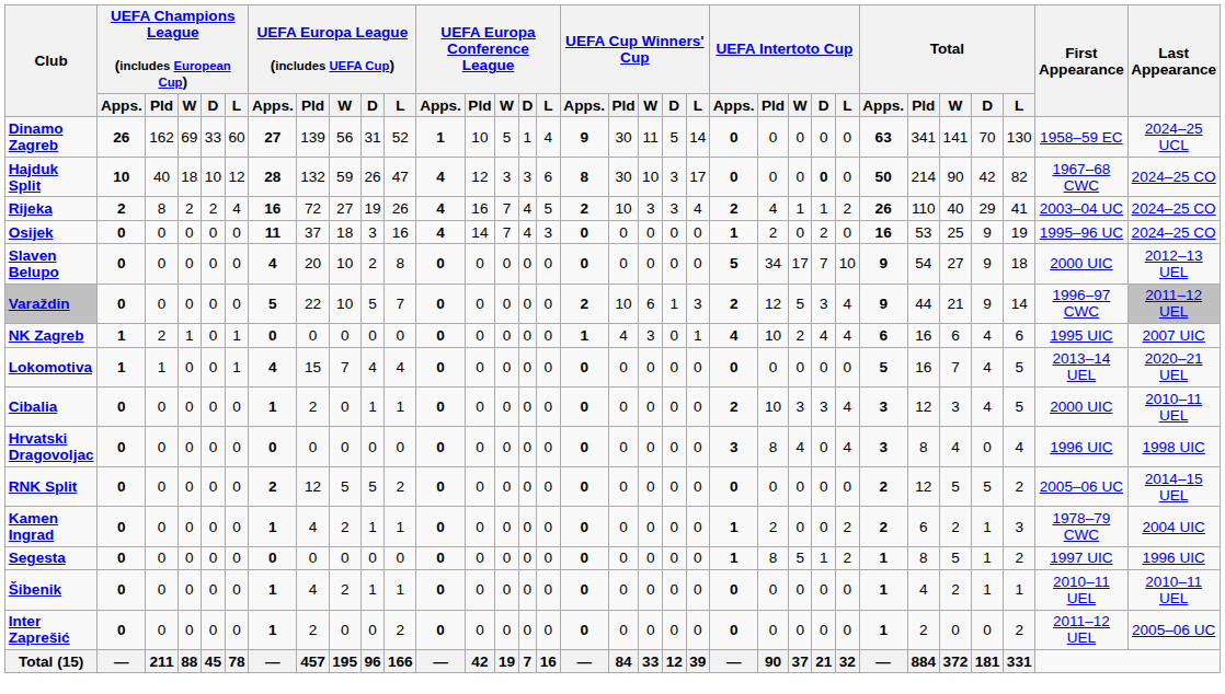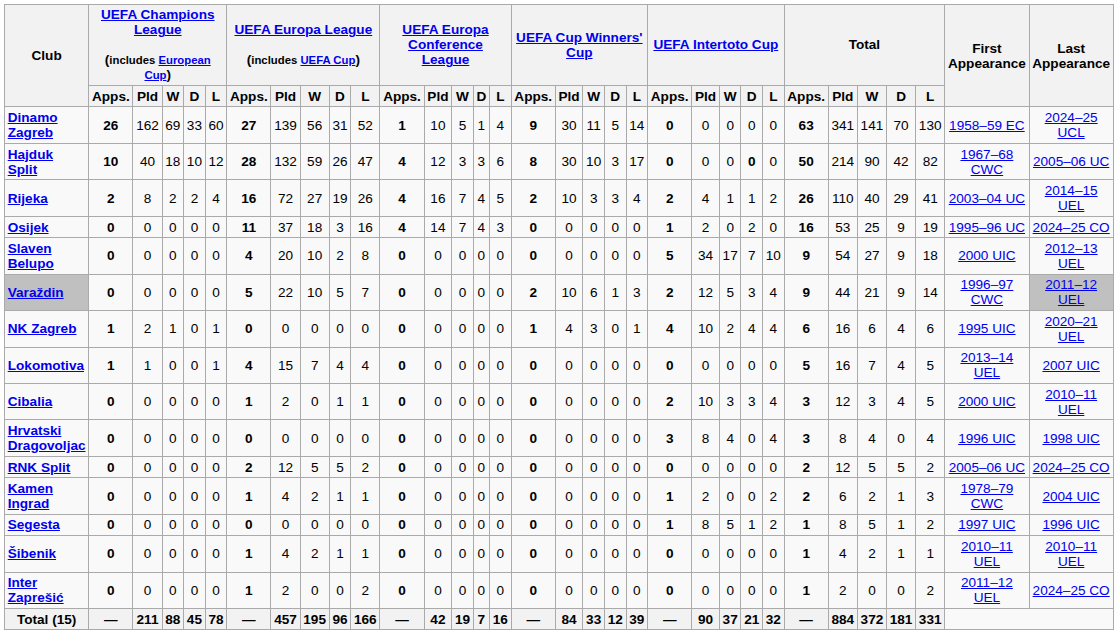 <table class="wikitable" style="font-size:85%; text-align: center">
 <tr>
 <th rowspan="2"><strong>Club</strong></th>
 <th colspan="5" width="90px"><a href='#'>UEFA Champions League</a><br><br>(<small>includes <a href='#'>European Cup</a></small>)</th>
 <th colspan="5" width="90px"><a href='#'>UEFA Europa League</a><br><br>(<small>includes <a href='#'>UEFA Cup</a></small>)</th>
 <th colspan="5" width="90px"><a href='#'>UEFA Europa Conference League</a></th>
 <th colspan="5" width="90px"><a href='#'>UEFA Cup Winners' Cup</a></th>
 <th colspan="5" width="90px"><a href='#'>UEFA Intertoto Cup</a></th>
 <th colspan="5" width="90px">Total</th>
 <th rowspan="2"  width="90px">First Appearance</th>
 <th rowspan="2" colspan="5" width="90px">Last Appearance</th>
 </tr>
 <tr>
 <th><strong>Apps.</strong></th>
 <th><strong>Pld</strong></th>
 <th><strong>W</strong></th>
 <th><strong>D</strong></th>
 <th><strong>L</strong></th>
 <th><strong>Apps.</strong></th>
 <th><strong>Pld</strong></th>
 <th><strong>W</strong></th>
 <th><strong>D</strong></th>
 <th><strong>L</strong></th>
 <th><strong>Apps.</strong></th>
 <th><strong>Pld</strong></th>
 <th><strong>W</strong></th>
 <th><strong>D</strong></th>
 <th><strong>L</strong></th>
 <th><strong>Apps.</strong></th>
 <th><strong>Pld</strong></th>
 <th><strong>W</strong></th>
 <th><strong>D</strong></th>
 <th><strong>L</strong></th>
 <th><strong>Apps.</strong></th>
 <th><strong>Pld</strong></th>
 <th><strong>W</strong></th>
 <th><strong>D</strong></th>
 <th><strong>L</strong></th>
 <th><strong>Apps.</strong></th>
 <th><strong>Pld</strong></th>
 <th><strong>W</strong></th>
 <th><strong>D</strong></th>
 <th><strong>L</strong></th>
 </tr>
 <tr>
 <td align="left"><strong> <a href='#'>Dinamo Zagreb</a></strong></td>
 <td><strong>26</strong></td>
 <td>162</td>
 <td>69</td>
 <td>33</td>
 <td>60</td>
 <td><strong>27</strong></td>
 <td>139</td>
 <td>56</td>
 <td>31</td>
 <td>52</td>
 <td><strong>1</strong></td>
 <td>10</td>
 <td>5</td>
 <td>1</td>
 <td>4</td>
 <td><strong>9</strong></td>
 <td>30</td>
 <td>11</td>
 <td>5</td>
 <td>14</td>
 <td><strong>0</strong></td>
 <td>0</td>
 <td>0</td>
 <td>0</td>
 <td>0</td>
 <td><strong>63</strong></td>
 <td>341</td>
 <td>141</td>
 <td>70</td>
 <td>130</td>
 <td><a href='#'>1958–59 EC</a></td>
 <td><a href='#'>2024–25 UCL</a></td>
 </tr>
 <tr>
 <td align="left"><strong> <a href='#'>Hajduk Split</a></strong></td>
 <td><strong>10</strong></td>
 <td>40</td>
 <td>18</td>
 <td>10</td>
 <td>12</td>
 <td><strong>28</strong></td>
 <td>132</td>
 <td>59</td>
 <td>26</td>
 <td>47</td>
 <td><strong>4</strong></td>
 <td>12</td>
 <td>3</td>
 <td>3</td>
 <td>6</td>
 <td><strong>8</strong></td>
 <td>30</td>
 <td>10</td>
 <td>3</td>
 <td>17</td>
 <td><strong>0</strong></td>
 <td>0</td>
 <td>0</td>
 <td><strong>0</strong></td>
 <td>0</td>
 <td><strong>50</strong></td>
 <td>214</td>
 <td>90</td>
 <td>42</td>
 <td>82</td>
 <td><a href='#'>1967–68 CWC</a></td>
-<td><a href='#'>2024–25 CO</a></td>
+<td><a href='#'>2005–06 UC</a></td>
 </tr>
 <tr>
 <td align="left"><strong> <a href='#'>Rijeka</a></strong></td>
 <td><strong>2</strong></td>
 <td>8</td>
 <td>2</td>
 <td>2</td>
 <td>4</td>
 <td><strong>16</strong></td>
 <td>72</td>
 <td>27</td>
 <td>19</td>
 <td>26</td>
 <td><strong>4</strong></td>
 <td>16</td>
 <td>7</td>
 <td>4</td>
 <td>5</td>
 <td><strong>2</strong></td>
 <td>10</td>
 <td>3</td>
 <td>3</td>
 <td>4</td>
 <td><strong>2</strong></td>
 <td>4</td>
 <td>1</td>
 <td>1</td>
 <td>2</td>
 <td><strong>26</strong></td>
 <td>110</td>
 <td>40</td>
 <td>29</td>
 <td>41</td>
 <td><a href='#'>2003–04 UC</a></td>
-<td><a href='#'>2024–25 CO</a></td>
+<td><a href='#'>2014–15 UEL</a></td>
 </tr>
 <tr>
 <td align="left"><strong> <a href='#'>Osijek</a></strong></td>
 <td><strong>0</strong></td>
 <td>0</td>
 <td>0</td>
 <td>0</td>
 <td>0</td>
 <td><strong>11</strong></td>
 <td>37</td>
 <td>18</td>
 <td>3</td>
 <td>16</td>
 <td><strong>4</strong></td>
 <td>14</td>
 <td>7</td>
 <td>4</td>
 <td>3</td>
 <td><strong>0</strong></td>
 <td>0</td>
 <td>0</td>
 <td>0</td>
 <td>0</td>
 <td><strong>1</strong></td>
 <td>2</td>
 <td>0</td>
 <td>2</td>
 <td>0</td>
 <td><strong>16</strong></td>
 <td>53</td>
 <td>25</td>
 <td>9</td>
 <td>19</td>
 <td><a href='#'>1995–96 UC</a></td>
 <td><a href='#'>2024–25 CO</a></td>
 </tr>
 <tr>
 <td align="left"><strong> <a href='#'>Slaven Belupo</a></strong></td>
 <td><strong>0</strong></td>
 <td>0</td>
 <td>0</td>
 <td>0</td>
 <td>0</td>
 <td><strong>4</strong></td>
 <td>20</td>
 <td>10</td>
 <td>2</td>
 <td>8</td>
 <td><strong>0</strong></td>
 <td>0</td>
 <td>0</td>
 <td>0</td>
 <td>0</td>
 <td><strong>0</strong></td>
 <td>0</td>
 <td>0</td>
 <td>0</td>
 <td>0</td>
 <td><strong>5</strong></td>
 <td>34</td>
 <td>17</td>
 <td>7</td>
 <td>10</td>
 <td><strong>9</strong></td>
 <td>54</td>
 <td>27</td>
 <td>9</td>
 <td>18</td>
 <td><a href='#'>2000 UIC</a></td>
 <td><a href='#'>2012–13 UEL</a></td>
 </tr>
 <tr>
 <td bgcolor=silver align="left"><strong> <a href='#'>Varaždin</a></strong></td>
 <td><strong>0</strong></td>
 <td>0</td>
 <td>0</td>
 <td>0</td>
 <td>0</td>
 <td><strong>5</strong></td>
 <td>22</td>
 <td>10</td>
 <td>5</td>
 <td>7</td>
 <td><strong>0</strong></td>
 <td>0</td>
 <td>0</td>
 <td>0</td>
 <td>0</td>
 <td><strong>2</strong></td>
 <td>10</td>
 <td>6</td>
 <td>1</td>
 <td>3</td>
 <td><strong>2</strong></td>
 <td>12</td>
 <td>5</td>
 <td>3</td>
 <td>4</td>
 <td><strong>9</strong></td>
 <td>44</td>
 <td>21</td>
 <td>9</td>
 <td>14</td>
 <td><a href='#'>1996–97 CWC</a></td>
 <td bgcolor=silver><a href='#'>2011–12 UEL</a></td>
 </tr>
 <tr>
 <td align="left"><strong> <a href='#'>NK Zagreb</a></strong></td>
 <td><strong>1</strong></td>
 <td>2</td>
 <td>1</td>
 <td>0</td>
 <td>1</td>
 <td><strong>0</strong></td>
 <td>0</td>
 <td>0</td>
 <td>0</td>
 <td>0</td>
 <td><strong>0</strong></td>
 <td>0</td>
 <td>0</td>
 <td>0</td>
 <td>0</td>
 <td><strong>1</strong></td>
 <td>4</td>
 <td>3</td>
 <td>0</td>
 <td>1</td>
 <td><strong>4</strong></td>
 <td>10</td>
 <td>2</td>
 <td>4</td>
 <td>4</td>
 <td><strong>6</strong></td>
 <td>16</td>
 <td>6</td>
 <td>4</td>
 <td>6</td>
 <td><a href='#'>1995 UIC</a></td>
-<td><a href='#'>2007 UIC</a></td>
+<td><a href='#'>2020–21 UEL</a></td>
 </tr>
 <tr>
 <td align="left"><strong> <a href='#'>Lokomotiva</a></strong></td>
 <td><strong>1</strong></td>
 <td>1</td>
 <td>0</td>
 <td>0</td>
 <td>1</td>
 <td><strong>4</strong></td>
 <td>15</td>
 <td>7</td>
 <td>4</td>
 <td>4</td>
 <td><strong>0</strong></td>
 <td>0</td>
 <td>0</td>
 <td>0</td>
 <td>0</td>
 <td><strong>0</strong></td>
 <td>0</td>
 <td>0</td>
 <td>0</td>
 <td>0</td>
 <td><strong>0</strong></td>
 <td>0</td>
 <td>0</td>
 <td>0</td>
 <td>0</td>
 <td><strong>5</strong></td>
 <td>16</td>
 <td>7</td>
 <td>4</td>
 <td>5</td>
 <td><a href='#'>2013–14 UEL</a></td>
-<td><a href='#'>2020–21 UEL</a></td>
+<td><a href='#'>2007 UIC</a></td>
 </tr>
 <tr>
 <td align="left"><strong> <a href='#'>Cibalia</a></strong></td>
 <td><strong>0</strong></td>
 <td>0</td>
 <td>0</td>
 <td>0</td>
 <td>0</td>
 <td><strong>1</strong></td>
 <td>2</td>
 <td>0</td>
 <td>1</td>
 <td>1</td>
 <td><strong>0</strong></td>
 <td>0</td>
 <td>0</td>
 <td>0</td>
 <td>0</td>
 <td><strong>0</strong></td>
 <td>0</td>
 <td>0</td>
 <td>0</td>
 <td>0</td>
 <td><strong>2</strong></td>
 <td>10</td>
 <td>3</td>
 <td>3</td>
 <td>4</td>
 <td><strong>3</strong></td>
 <td>12</td>
 <td>3</td>
 <td>4</td>
 <td>5</td>
 <td><a href='#'>2000 UIC</a></td>
 <td><a href='#'>2010–11 UEL</a></td>
 </tr>
 <tr>
 <td align="left"><strong> <a href='#'>Hrvatski Dragovoljac</a></strong></td>
 <td><strong>0</strong></td>
 <td>0</td>
 <td>0</td>
 <td>0</td>
 <td>0</td>
 <td><strong>0</strong></td>
 <td>0</td>
 <td>0</td>
 <td>0</td>
 <td>0</td>
 <td><strong>0</strong></td>
 <td>0</td>
 <td>0</td>
 <td>0</td>
 <td>0</td>
 <td><strong>0</strong></td>
 <td>0</td>
 <td>0</td>
 <td>0</td>
 <td>0</td>
 <td><strong>3</strong></td>
 <td>8</td>
 <td>4</td>
 <td>0</td>
 <td>4</td>
 <td><strong>3</strong></td>
 <td>8</td>
 <td>4</td>
 <td>0</td>
 <td>4</td>
 <td><a href='#'>1996 UIC</a></td>
 <td><a href='#'>1998 UIC</a></td>
 </tr>
 <tr>
 <td align="left"><strong> <a href='#'>RNK Split</a></strong></td>
 <td><strong>0</strong></td>
 <td>0</td>
 <td>0</td>
 <td>0</td>
 <td>0</td>
 <td><strong>2</strong></td>
 <td>12</td>
 <td>5</td>
 <td>5</td>
 <td>2</td>
 <td><strong>0</strong></td>
 <td>0</td>
 <td>0</td>
 <td>0</td>
 <td>0</td>
 <td><strong>0</strong></td>
 <td>0</td>
 <td>0</td>
 <td>0</td>
 <td>0</td>
 <td><strong>0</strong></td>
 <td>0</td>
 <td>0</td>
 <td>0</td>
 <td>0</td>
 <td><strong>2</strong></td>
 <td>12</td>
 <td>5</td>
 <td>5</td>
 <td>2</td>
 <td><a href='#'>2005–06 UC</a></td>
-<td><a href='#'>2014–15 UEL</a></td>
+<td><a href='#'>2024–25 CO</a></td>
 </tr>
 <tr>
 <td align="left"><strong> <a href='#'>Kamen Ingrad</a></strong></td>
 <td><strong>0</strong></td>
 <td>0</td>
 <td>0</td>
 <td>0</td>
 <td>0</td>
 <td><strong>1</strong></td>
 <td>4</td>
 <td>2</td>
 <td>1</td>
 <td>1</td>
 <td><strong>0</strong></td>
 <td>0</td>
 <td>0</td>
 <td>0</td>
 <td>0</td>
 <td><strong>0</strong></td>
 <td>0</td>
 <td>0</td>
 <td>0</td>
 <td>0</td>
 <td><strong>1</strong></td>
 <td>2</td>
 <td>0</td>
 <td>0</td>
 <td>2</td>
 <td><strong>2</strong></td>
 <td>6</td>
 <td>2</td>
 <td>1</td>
 <td>3</td>
 <td><a href='#'>1978–79 CWC</a></td>
 <td><a href='#'>2004 UIC</a></td>
 </tr>
 <tr>
 <td align="left"><strong> <a href='#'>Segesta</a></strong></td>
 <td><strong>0</strong></td>
 <td>0</td>
 <td>0</td>
 <td>0</td>
 <td>0</td>
 <td><strong>0</strong></td>
 <td>0</td>
 <td>0</td>
 <td>0</td>
 <td>0</td>
 <td><strong>0</strong></td>
 <td>0</td>
 <td>0</td>
 <td>0</td>
 <td>0</td>
 <td><strong>0</strong></td>
 <td>0</td>
 <td>0</td>
 <td>0</td>
 <td>0</td>
 <td><strong>1</strong></td>
 <td>8</td>
 <td>5</td>
 <td>1</td>
 <td>2</td>
 <td><strong>1</strong></td>
 <td>8</td>
 <td>5</td>
 <td>1</td>
 <td>2</td>
 <td><a href='#'>1997 UIC</a></td>
 <td><a href='#'>1996 UIC</a></td>
 </tr>
 <tr>
 <td align="left"><strong> <a href='#'>Šibenik</a></strong></td>
 <td><strong>0</strong></td>
 <td>0</td>
 <td>0</td>
 <td>0</td>
 <td>0</td>
 <td><strong>1</strong></td>
 <td>4</td>
 <td>2</td>
 <td>1</td>
 <td>1</td>
 <td><strong>0</strong></td>
 <td>0</td>
 <td>0</td>
 <td>0</td>
 <td>0</td>
 <td><strong>0</strong></td>
 <td>0</td>
 <td>0</td>
 <td>0</td>
 <td>0</td>
 <td><strong>0</strong></td>
 <td>0</td>
 <td>0</td>
 <td>0</td>
 <td>0</td>
 <td><strong>1</strong></td>
 <td>4</td>
 <td>2</td>
 <td>1</td>
 <td>1</td>
 <td><a href='#'>2010–11 UEL</a></td>
 <td><a href='#'>2010–11 UEL</a></td>
 </tr>
 <tr>
 <td align="left"><strong> <a href='#'>Inter Zaprešić</a></strong></td>
 <td><strong>0</strong></td>
 <td>0</td>
 <td>0</td>
 <td>0</td>
 <td>0</td>
 <td><strong>1</strong></td>
 <td>2</td>
 <td>0</td>
 <td>0</td>
 <td>2</td>
 <td><strong>0</strong></td>
 <td>0</td>
 <td>0</td>
 <td>0</td>
 <td>0</td>
 <td><strong>0</strong></td>
 <td>0</td>
 <td>0</td>
 <td>0</td>
 <td>0</td>
 <td><strong>0</strong></td>
 <td>0</td>
 <td>0</td>
 <td>0</td>
 <td>0</td>
 <td><strong>1</strong></td>
 <td>2</td>
 <td>0</td>
 <td>0</td>
 <td>2</td>
 <td><a href='#'>2011–12 UEL</a></td>
-<td><a href='#'>2005–06 UC</a></td>
+<td><a href='#'>2024–25 CO</a></td>
 </tr>
 <tr>
 <th align="left">Total (15)</th>
 <th>—</th>
 <th>211</th>
 <th>88</th>
 <th>45</th>
 <th>78</th>
 <th>—</th>
 <th>457</th>
 <th>195</th>
 <th>96</th>
 <th>166</th>
 <th>—</th>
 <th>42</th>
 <th>19</th>
 <th>7</th>
 <th>16</th>
 <th>—</th>
 <th>84</th>
 <th>33</th>
 <th>12</th>
 <th>39</th>
 <th>—</th>
 <th>90</th>
 <th>37</th>
 <th>21</th>
 <th>32</th>
 <th>—</th>
 <th>884</th>
 <th>372</th>
 <th>181</th>
 <th>331</th>
 </tr>
 </table>
